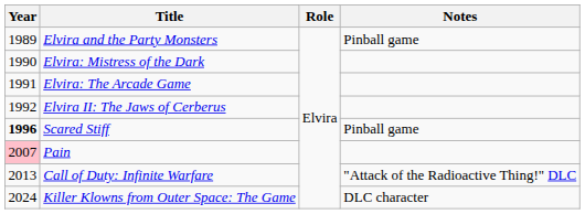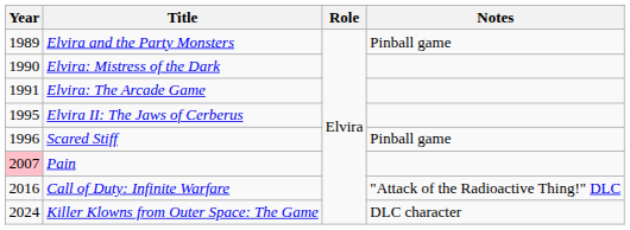 <table class="wikitable sortable">
 <tr>
 <th>Year</th>
 <th>Title</th>
 <th>Role</th>
 <th>Notes</th>
 </tr>
 <tr>
 <td>1989</td>
 <td><em><a href='#'>Elvira and the Party Monsters</a></em></td>
 <td rowspan="8">Elvira</td>
 <td>Pinball game</td>
 </tr>
 <tr>
 <td>1990</td>
 <td><em><a href='#'>Elvira: Mistress of the Dark</a></em></td>
 <td></td>
 </tr>
 <tr>
 <td>1991</td>
 <td><em><a href='#'>Elvira: The Arcade Game</a></em></td>
 <td></td>
 </tr>
 <tr>
-<td>1992</td>
+<td>1995</td>
 <td><em><a href='#'>Elvira II: The Jaws of Cerberus</a></em></td>
 <td></td>
 </tr>
 <tr>
-<td><strong>1996</strong></td>
+<td>1996</td>
 <td><em><a href='#'>Scared Stiff</a></em></td>
 <td>Pinball game</td>
 </tr>
 <tr>
 <td style="background: pink;">2007</td>
 <td><em><a href='#'>Pain</a></em></td>
 <td></td>
 </tr>
 <tr>
-<td>2013</td>
+<td>2016</td>
 <td><em><a href='#'>Call of Duty: Infinite Warfare</a></em></td>
 <td>"Attack of the Radioactive Thing!" <a href='#'>DLC</a></td>
 </tr>
 <tr>
 <td>2024</td>
 <td><em><a href='#'>Killer Klowns from Outer Space: The Game</a></em></td>
 <td>DLC character</td>
 </tr>
 </table>
